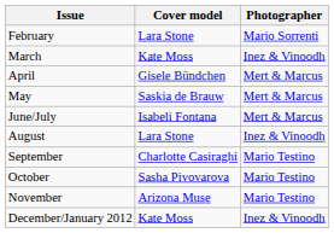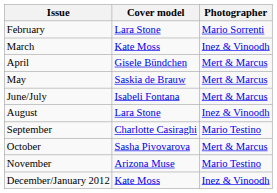 <table class="sortable wikitable">
 <tr>
 <th>Issue</th>
 <th>Cover model</th>
 <th>Photographer</th>
 </tr>
 <tr>
 <td>February</td>
 <td><a href='#'>Lara Stone</a></td>
 <td><a href='#'>Mario Sorrenti</a></td>
 </tr>
 <tr>
 <td>March</td>
 <td><a href='#'>Kate Moss</a></td>
 <td><a href='#'>Inez & Vinoodh</a></td>
 </tr>
 <tr>
 <td>April</td>
 <td><a href='#'>Gisele Bündchen</a></td>
 <td><a href='#'>Mert & Marcus</a></td>
 </tr>
 <tr>
 <td>May</td>
 <td><a href='#'>Saskia de Brauw</a></td>
 <td><a href='#'>Mert & Marcus</a></td>
 </tr>
 <tr>
 <td>June/July</td>
 <td><a href='#'>Isabeli Fontana</a></td>
 <td><a href='#'>Mert & Marcus</a></td>
 </tr>
 <tr>
 <td>August</td>
 <td><a href='#'>Lara Stone</a></td>
 <td><a href='#'>Inez & Vinoodh</a></td>
 </tr>
 <tr>
 <td>September</td>
 <td><a href='#'>Charlotte Casiraghi</a></td>
 <td><a href='#'>Mario Testino</a></td>
 </tr>
 <tr>
 <td>October</td>
 <td><a href='#'>Sasha Pivovarova</a></td>
-<td><a href='#'>Mario Testino</a></td>
+<td><a href='#'>Mert & Marcus</a></td>
 </tr>
 <tr>
 <td>November</td>
 <td><a href='#'>Arizona Muse</a></td>
 <td><a href='#'>Mario Testino</a></td>
 </tr>
 <tr>
 <td>December/January 2012</td>
 <td><a href='#'>Kate Moss</a></td>
 <td><a href='#'>Inez & Vinoodh</a></td>
 </tr>
 </table>
